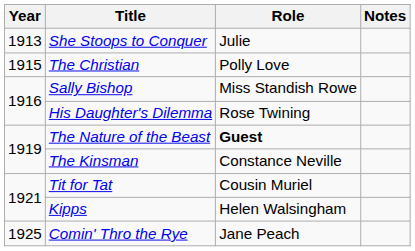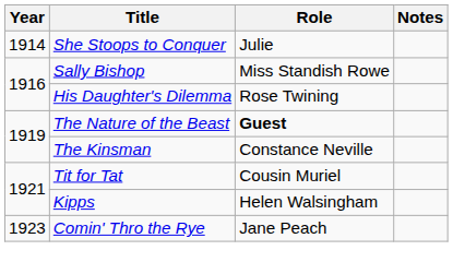 <table class="wikitable sortable">
 <tr>
 <th>Year</th>
 <th>Title</th>
 <th>Role</th>
 <th class = "unsortable">Notes</th>
 </tr>
 <tr>
-<td>1913</td>
+<td>1914</td>
 <td><em><a href='#'>She Stoops to Conquer</a></em></td>
 <td>Julie</td>
-<td></td>
-</tr>
-<tr>
-<td>1915</td>
-<td><em><a href='#'>The Christian</a></em></td>
-<td>Polly Love</td>
 <td></td>
 </tr>
 <tr>
 <td rowspan=2>1916</td>
 <td><em><a href='#'>Sally Bishop</a></em></td>
 <td>Miss Standish Rowe</td>
 <td></td>
 </tr>
 <tr>
 <td><em><a href='#'>His Daughter's Dilemma</a></em></td>
 <td>Rose Twining</td>
 <td></td>
 </tr>
 <tr>
 <td rowspan=2>1919</td>
 <td><em><a href='#'>The Nature of the Beast</a></em></td>
 <td><strong>Guest</strong></td>
 <td></td>
 </tr>
 <tr>
 <td><em><a href='#'>The Kinsman</a></em></td>
 <td>Constance Neville</td>
 <td></td>
 </tr>
 <tr>
 <td rowspan=2>1921</td>
 <td><em><a href='#'>Tit for Tat</a></em></td>
 <td>Cousin Muriel</td>
 <td></td>
 </tr>
 <tr>
 <td><em><a href='#'>Kipps</a></em></td>
 <td>Helen Walsingham</td>
 <td></td>
 </tr>
 <tr>
-<td>1925</td>
+<td>1923</td>
 <td><em><a href='#'>Comin' Thro the Rye</a></em></td>
 <td>Jane Peach</td>
 <td></td>
 </tr>
 </table>
